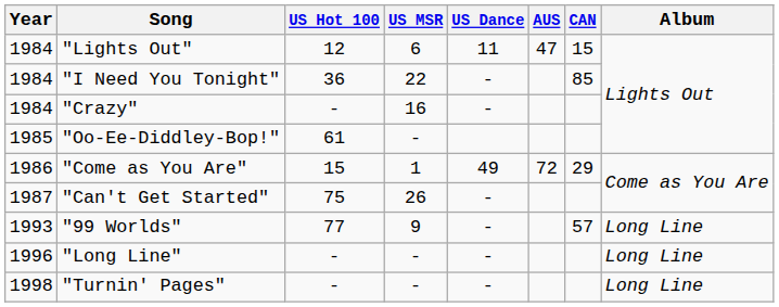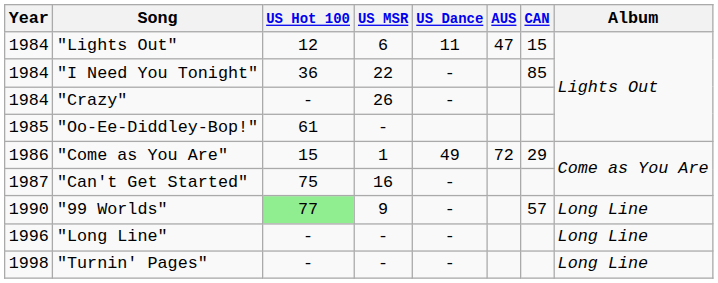 <table class="wikitable">
 <tr>
 <th>Year</th>
 <th>Song</th>
 <th><small><a href='#'>US Hot 100</a></small></th>
 <th><small><a href='#'>US MSR</a></small></th>
 <th><small><a href='#'>US Dance</a></small></th>
 <th><small><a href='#'>AUS</a></small></th>
 <th><small><a href='#'>CAN</a></small></th>
 <th>Album</th>
 </tr>
 <tr>
 <td>1984</td>
 <td>"Lights Out"</td>
 <td style="text-align:center;">12</td>
 <td style="text-align:center;">6</td>
 <td style="text-align:center;">11</td>
 <td style="text-align:center;">47</td>
 <td style="text-align:center;">15</td>
 <td rowspan=4><em>Lights Out</em></td>
 </tr>
 <tr>
 <td>1984</td>
 <td>"I Need You Tonight"</td>
 <td style="text-align:center;">36</td>
 <td style="text-align:center;">22</td>
 <td style="text-align:center;">-</td>
 <td style="text-align:center;"></td>
 <td style="text-align:center;">85</td>
 </tr>
 <tr>
 <td>1984</td>
 <td>"Crazy"</td>
 <td style="text-align:center;">-</td>
-<td style="text-align:center;">16</td>
+<td style="text-align:center;">26</td>
 <td style="text-align:center;">-</td>
 <td style="text-align:center;"></td>
 <td style="text-align:center;"></td>
 </tr>
 <tr>
 <td>1985</td>
 <td>"Oo-Ee-Diddley-Bop!"</td>
 <td style="text-align:center;">61</td>
 <td style="text-align:center;">-</td>
 <td style="text-align:center;"></td>
 <td style="text-align:center;"></td>
 </tr>
 <tr>
 <td>1986</td>
 <td>"Come as You Are"</td>
 <td style="text-align:center;">15</td>
 <td style="text-align:center;">1</td>
 <td style="text-align:center;">49</td>
 <td style="text-align:center;">72</td>
 <td style="text-align:center;">29</td>
 <td rowspan=2><em>Come as You Are</em></td>
 </tr>
 <tr>
 <td>1987</td>
 <td>"Can't Get Started"</td>
 <td style="text-align:center;">75</td>
-<td style="text-align:center;">26</td>
+<td style="text-align:center;">16</td>
 <td style="text-align:center;">-</td>
 <td style="text-align:center;"></td>
 <td style="text-align:center;"></td>
 </tr>
 <tr>
-<td>1993</td>
+<td>1990</td>
 <td>"99 Worlds"</td>
-<td style="text-align:center;">77</td>
+<td style="background: lightgreen; text-align:center;">77</td>
 <td style="text-align:center;">9</td>
 <td style="text-align:center;">-</td>
 <td style="text-align:center;"></td>
 <td style="text-align:center;">57</td>
 <td><em>Long Line</em></td>
 </tr>
 <tr>
 <td>1996</td>
 <td>"Long Line"</td>
 <td style="text-align:center;">-</td>
 <td style="text-align:center;">-</td>
 <td style="text-align:center;">-</td>
 <td style="text-align:center;"></td>
 <td style="text-align:center;"></td>
 <td><em>Long Line</em></td>
 </tr>
 <tr>
 <td>1998</td>
 <td>"Turnin' Pages"</td>
 <td style="text-align:center;">-</td>
 <td style="text-align:center;">-</td>
 <td style="text-align:center;">-</td>
 <td style="text-align:center;"></td>
 <td style="text-align:center;"></td>
 <td><em>Long Line</em></td>
 </tr>
 </table>
